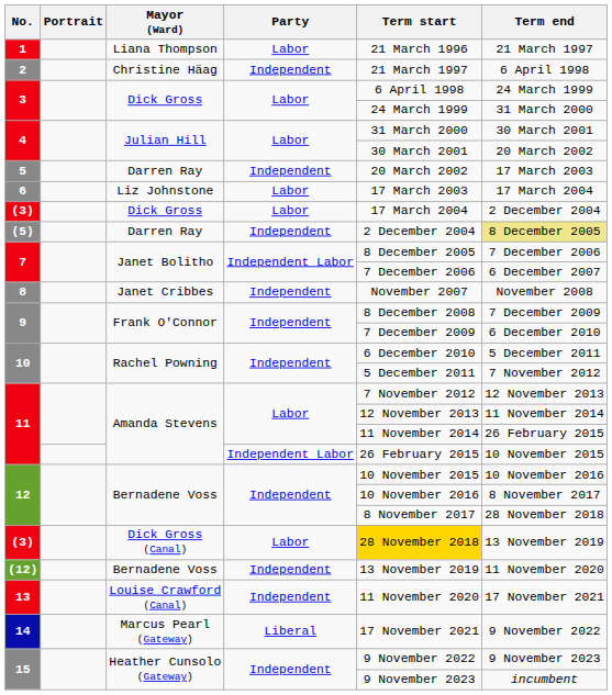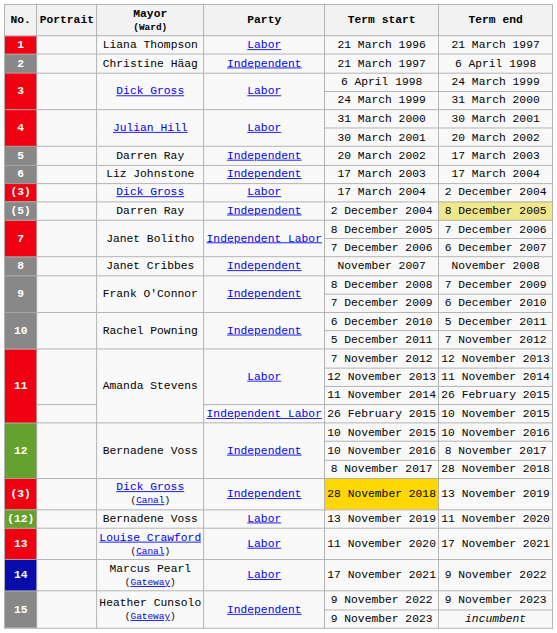 <table class="wikitable">
 <tr>
 <th>No.</th>
 <th>Portrait</th>
 <th>Mayor <br> <small> (Ward) </small></th>
 <th>Party</th>
 <th>Term start</th>
 <th>Term end</th>
 </tr>
 <tr>
 <th style="background:#F00011; color:white">1</th>
 <td align="center"></td>
 <td align="center">Liana Thompson</td>
 <td align="center"><a href='#'>Labor</a></td>
 <td align="center">21 March 1996</td>
 <td align="center">21 March 1997</td>
 </tr>
 <tr>
 <th style="background:#888888; color:white">2</th>
 <td align="center"></td>
 <td align="center">Christine Häag</td>
 <td align="center"><a href='#'>Independent</a></td>
 <td align="center">21 March 1997</td>
 <td align="center">6 April 1998</td>
 </tr>
 <tr>
 <th rowspan="2"; style="background:#F00011; color:white">3</th>
 <td rowspan="2"; align="center"></td>
 <td rowspan="2"; align="center"><a href='#'>Dick Gross</a></td>
 <td rowspan="2"; align="center"><a href='#'>Labor</a></td>
 <td align="center">6 April 1998</td>
 <td align="center">24 March 1999</td>
 </tr>
 <tr>
 <td align="center">24 March 1999</td>
 <td align="center">31 March 2000</td>
 </tr>
 <tr>
 <th rowspan="2"; style="background:#F00011; color:white">4</th>
 <td rowspan="2"; align="center"></td>
 <td rowspan="2"; align="center"><a href='#'>Julian Hill</a></td>
 <td rowspan="2"; align="center"><a href='#'>Labor</a></td>
 <td align="center">31 March 2000</td>
 <td align="center">30 March 2001</td>
 </tr>
 <tr>
 <td align="center">30 March 2001</td>
 <td align="center">20 March 2002</td>
 </tr>
 <tr>
 <th style="background:#888888; color:white">5</th>
 <td align="center"></td>
 <td align="center">Darren Ray</td>
 <td align="center"><a href='#'>Independent</a></td>
 <td align="center">20 March 2002</td>
 <td align="center">17 March 2003</td>
 </tr>
 <tr>
 <th style="background:#888888; color:white">6</th>
 <td align="center"></td>
 <td align="center">Liz Johnstone</td>
-<td align="center"><a href='#'>Labor</a></td>
+<td align="center"><a href='#'>Independent</a></td>
 <td align="center">17 March 2003</td>
 <td align="center">17 March 2004</td>
 </tr>
 <tr>
 <th style="background:#F00011; color:white">(3)</th>
 <td align="center"></td>
 <td align="center"><a href='#'>Dick Gross</a></td>
 <td align="center"><a href='#'>Labor</a></td>
 <td align="center">17 March 2004</td>
 <td align="center">2 December 2004</td>
 </tr>
 <tr>
 <th style="background:#888888; color:white">(5)</th>
 <td align="center"></td>
 <td align="center">Darren Ray</td>
 <td align="center"><a href='#'>Independent</a></td>
 <td align="center">2 December 2004</td>
 <td align="center" style="background: khaki;">8 December 2005</td>
 </tr>
 <tr>
 <th rowspan="2"; style="background:#F00011; color:white">7</th>
 <td rowspan="2"; align="center"></td>
 <td rowspan="2"; align="center">Janet Bolitho</td>
 <td rowspan="2"; align="center"><a href='#'>Independent Labor</a></td>
 <td align="center">8 December 2005</td>
 <td align="center">7 December 2006</td>
 </tr>
 <tr>
 <td align="center">7 December 2006</td>
 <td align="center">6 December 2007</td>
 </tr>
 <tr>
 <th style="background:#888888; color:white">8</th>
 <td align="center"></td>
 <td align="center">Janet Cribbes</td>
 <td align="center"><a href='#'>Independent</a></td>
 <td align="center">November 2007</td>
 <td align="center">November 2008</td>
 </tr>
 <tr>
 <th rowspan="2"; style="background:#888888; color:white">9</th>
 <td rowspan="2"; align="center"></td>
 <td rowspan="2"; align="center">Frank O'Connor</td>
 <td rowspan="2"; align="center"><a href='#'>Independent</a></td>
 <td align="center">8 December 2008</td>
 <td align="center">7 December 2009</td>
 </tr>
 <tr>
 <td align="center">7 December 2009</td>
 <td align="center">6 December 2010</td>
 </tr>
 <tr>
 <th rowspan="2"; style="background:#888888; color:white">10</th>
 <td rowspan="2"; align="center"></td>
 <td rowspan="2"; align="center">Rachel Powning</td>
 <td rowspan="2"; align="center"><a href='#'>Independent</a></td>
 <td align="center">6 December 2010</td>
 <td align="center">5 December 2011</td>
 </tr>
 <tr>
 <td align="center">5 December 2011</td>
 <td align="center">7 November 2012</td>
 </tr>
 <tr>
 <th rowspan="4"; style="background:#F00011; color:white">11</th>
 <td rowspan="3"; align="center"></td>
 <td rowspan="4"; align="center">Amanda Stevens</td>
 <td rowspan="3"; align="center"><a href='#'>Labor</a></td>
 <td align="center">7 November 2012</td>
 <td align="center">12 November 2013</td>
 </tr>
 <tr>
 <td align="center">12 November 2013</td>
 <td align="center">11 November 2014</td>
 </tr>
 <tr>
 <td align="center">11 November 2014</td>
 <td align="center">26 February 2015</td>
 </tr>
 <tr>
 <td align="center"></td>
 <td align="center"><a href='#'>Independent Labor</a></td>
 <td align="center">26 February 2015</td>
 <td align="center">10 November 2015</td>
 </tr>
 <tr>
 <th rowspan="3"; style="background:#65a12d; color:white">12</th>
 <td rowspan="3"; align="center"></td>
 <td rowspan="3"; align="center">Bernadene Voss</td>
 <td rowspan="3"; align="center"><a href='#'>Independent</a></td>
 <td align="center">10 November 2015</td>
 <td align="center">10 November 2016</td>
 </tr>
 <tr>
 <td align="center">10 November 2016</td>
 <td align="center">8 November 2017</td>
 </tr>
 <tr>
 <td align="center">8 November 2017</td>
 <td align="center">28 November 2018</td>
 </tr>
 <tr>
 <th style="background:#F00011; color:white">(3)</th>
 <td align="center"></td>
 <td align="center"><a href='#'>Dick Gross</a> <br> <small> (<a href='#'>Canal</a>) </small></td>
-<td align="center"><a href='#'>Labor</a></td>
+<td align="center"><a href='#'>Independent</a></td>
 <td align="center" style="background: gold;">28 November 2018</td>
 <td align="center">13 November 2019</td>
 </tr>
 <tr>
 <th style="background:#65a12d; color:white">(12)</th>
 <td align="center"></td>
 <td align="center">Bernadene Voss</td>
-<td align="center"><a href='#'>Independent</a></td>
+<td align="center"><a href='#'>Labor</a></td>
 <td align="center">13 November 2019</td>
 <td align="center">11 November 2020</td>
 </tr>
 <tr>
 <th style="background:#F00011; color:white">13</th>
 <td align="center"></td>
 <td align="center"><a href='#'>Louise Crawford</a> <br> <small> (<a href='#'>Canal</a>) </small></td>
-<td align="center"><a href='#'>Independent</a></td>
+<td align="center"><a href='#'>Labor</a></td>
 <td align="center">11 November 2020</td>
 <td align="center">17 November 2021</td>
 </tr>
 <tr>
 <th style="background:#080CAB; color:white">14</th>
 <td align="center"></td>
 <td align="center">Marcus Pearl <br> <small> (<a href='#'>Gateway</a>) </small></td>
-<td align="center"><a href='#'>Liberal</a></td>
+<td align="center"><a href='#'>Labor</a></td>
 <td align="center">17 November 2021</td>
 <td align="center">9 November 2022</td>
 </tr>
 <tr>
 <th rowspan="2"; style="background:#888888; color:white">15</th>
 <td rowspan="2"; align="center"></td>
 <td rowspan="2"; align="center">Heather Cunsolo <br> <small> (<a href='#'>Gateway</a>) </small></td>
 <td rowspan="2"; align="center"><a href='#'>Independent</a></td>
 <td align="center">9 November 2022</td>
 <td align="center">9 November 2023</td>
 </tr>
 <tr>
 <td align="center">9 November 2023</td>
 <td align="center"><em>incumbent</em></td>
 </tr>
 </table>
